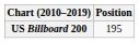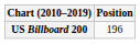 <table class="wikitable plainrowheaders" style="text-align:center">
 <tr>
 <th scope="col">Chart (2010–2019)</th>
 <th scope="col">Position</th>
 </tr>
 <tr>
 <th scope="row">US <em>Billboard</em> 200</th>
-<td>195</td>
+<td>196</td>
 </tr>
 </table>
